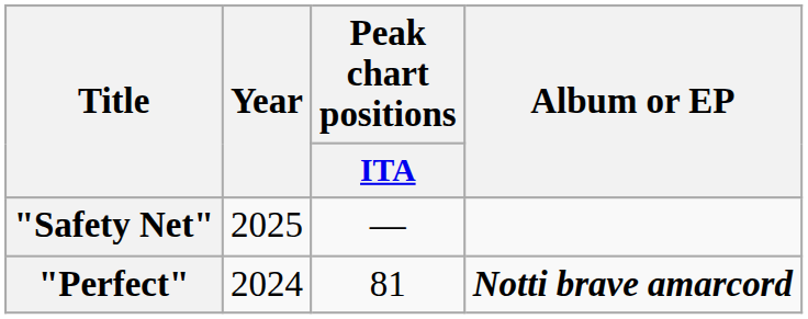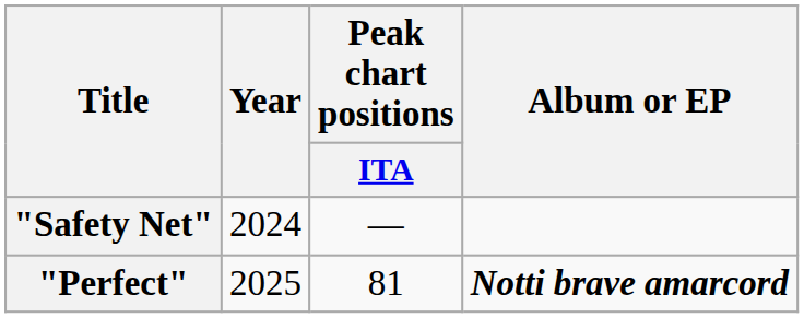 <table class="wikitable plainrowheaders" style="text-align:center;">
 <tr>
 <th scope="col" rowspan="2">Title</th>
 <th scope="col" rowspan="2">Year</th>
 <th scope="col">Peak chart positions</th>
 <th scope="col" rowspan="2">Album or EP</th>
 </tr>
 <tr>
 <th scope="col" style="width:3em;font-size:90%;"><a href='#'>ITA</a><br></th>
 </tr>
 <tr>
 <th scope="row">"Safety Net"<br></th>
-<td>2025</td>
+<td>2024</td>
 <td>—</td>
 <td></td>
 </tr>
 <tr>
 <th scope="row">"Perfect"<br></th>
-<td>2024</td>
+<td>2025</td>
 <td>81</td>
 <td><strong><em>Notti brave amarcord</em></strong></td>
 </tr>
 </table>
